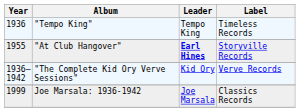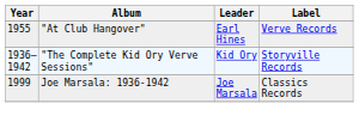 <table Class="wikitable"|width=100%>
 <tr bgcolor="#CCCCCC">
 <th align="center" valign="bottom" width="20">Year</th>
 <th align="center" valign="bottom" width="230">Album</th>
 <th align="center" valign="bottom" width="50">Leader</th>
 <th align="center" valign="bottom" width="120">Label</th>
 </tr>
-<tr bgcolor="#F0F8FF">
-<td align="left" valign="top">1936</td>
-<td align="left" valign="top">"Tempo King"</td>
-<td align="left" valign="top">Tempo King</td>
-<td align="left" valign="top">Timeless Records</td>
-</tr>
 <tr>
 </tr>
 <tr bgcolor="#efefef">
 <td align="left" valign="top">1955</td>
 <td align="left" valign="top">"At Club Hangover"</td>
-<td align="left" valign="top"><strong><a href='#'>Earl Hines</a></strong></td>
-<td align="left" valign="top"><a href='#'>Storyville Records</a></td>
+<td align="left" valign="top"><a href='#'>Earl Hines</a></td>
+<td align="left" valign="top"><a href='#'>Verve Records</a></td>
 </tr>
 <tr>
 </tr>
 <tr bgcolor="#F0F8FF">
 <td align="left" valign="top">1936–1942</td>
 <td align="left" valign="top">"The Complete Kid Ory Verve Sessions"</td>
 <td align="left" valign="top"><a href='#'>Kid Ory</a></td>
-<td align="left" valign="top"><a href='#'>Verve Records</a></td>
+<td align="left" valign="top"><a href='#'>Storyville Records</a></td>
 </tr>
 <tr>
 </tr>
 <tr bgcolor="#efefef">
 <td align="left" valign="top">1999</td>
 <td align="left" valign="top">Joe Marsala: 1936-1942</td>
 <td align="left" valign="top"><a href='#'>Joe Marsala</a></td>
 <td align="left" valign="top">Classics Records</td>
 </tr>
 <tr>
 </tr>
 </table>
